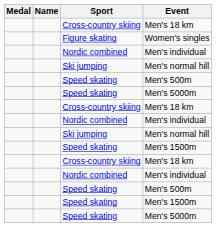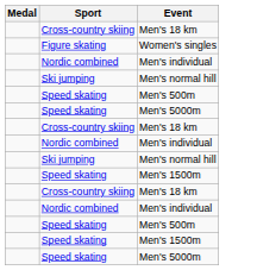 <table class="wikitable sortable" style="font-size:90%">
 <tr>
 <th>Medal</th>
-<th>Name</th>
 <th>Sport</th>
 <th>Event</th>
 </tr>
 <tr>
-<td></td>
 <td></td>
 <td><a href='#'>Cross-country skiing</a></td>
 <td>Men's 18 km</td>
 </tr>
 <tr>
 <td></td>
-<td></td>
 <td><a href='#'>Figure skating</a></td>
 <td>Women's singles</td>
 </tr>
 <tr>
-<td></td>
 <td></td>
 <td><a href='#'>Nordic combined</a></td>
 <td>Men's individual</td>
 </tr>
 <tr>
 <td></td>
+<td><a href='#'>Ski jumping</a></td>
+<td>Men's normal hill</td>
+</tr>
+<tr>
+<td></td>
+<td><a href='#'>Speed skating</a></td>
+<td>Men's 500m</td>
+</tr>
+<tr>
+<td></td>
+<td><a href='#'>Speed skating</a></td>
+<td>Men's 5000m</td>
+</tr>
+<tr>
+<td></td>
+<td><a href='#'>Cross-country skiing</a></td>
+<td>Men's 18 km</td>
+</tr>
+<tr>
+<td></td>
+<td><a href='#'>Nordic combined</a></td>
+<td>Men's individual</td>
+</tr>
+<tr>
 <td></td>
 <td><a href='#'>Ski jumping</a></td>
 <td>Men's normal hill</td>
 </tr>
 <tr>
 <td></td>
+<td><a href='#'>Speed skating</a></td>
+<td>Men's 1500m</td>
+</tr>
+<tr>
+<td></td>
+<td><a href='#'>Cross-country skiing</a></td>
+<td>Men's 18 km</td>
+</tr>
+<tr>
+<td></td>
+<td><a href='#'>Nordic combined</a></td>
+<td>Men's individual</td>
+</tr>
+<tr>
 <td></td>
 <td><a href='#'>Speed skating</a></td>
 <td>Men's 500m</td>
 </tr>
 <tr>
 <td></td>
-<td></td>
-<td><a href='#'>Speed skating</a></td>
-<td>Men's 5000m</td>
-</tr>
-<tr>
-<td></td>
-<td></td>
-<td><a href='#'>Cross-country skiing</a></td>
-<td>Men's 18 km</td>
-</tr>
-<tr>
-<td></td>
-<td></td>
-<td><a href='#'>Nordic combined</a></td>
-<td>Men's individual</td>
-</tr>
-<tr>
-<td></td>
-<td></td>
-<td><a href='#'>Ski jumping</a></td>
-<td>Men's normal hill</td>
-</tr>
-<tr>
-<td></td>
-<td></td>
 <td><a href='#'>Speed skating</a></td>
 <td>Men's 1500m</td>
 </tr>
 <tr>
 <td></td>
-<td></td>
-<td><a href='#'>Cross-country skiing</a></td>
-<td>Men's 18 km</td>
-</tr>
-<tr>
-<td></td>
-<td></td>
-<td><a href='#'>Nordic combined</a></td>
-<td>Men's individual</td>
-</tr>
-<tr>
-<td></td>
-<td></td>
-<td><a href='#'>Speed skating</a></td>
-<td>Men's 500m</td>
-</tr>
-<tr>
-<td></td>
-<td></td>
-<td><a href='#'>Speed skating</a></td>
-<td>Men's 1500m</td>
-</tr>
-<tr>
-<td></td>
-<td></td>
 <td><a href='#'>Speed skating</a></td>
 <td>Men's 5000m</td>
 </tr>
 </table>
